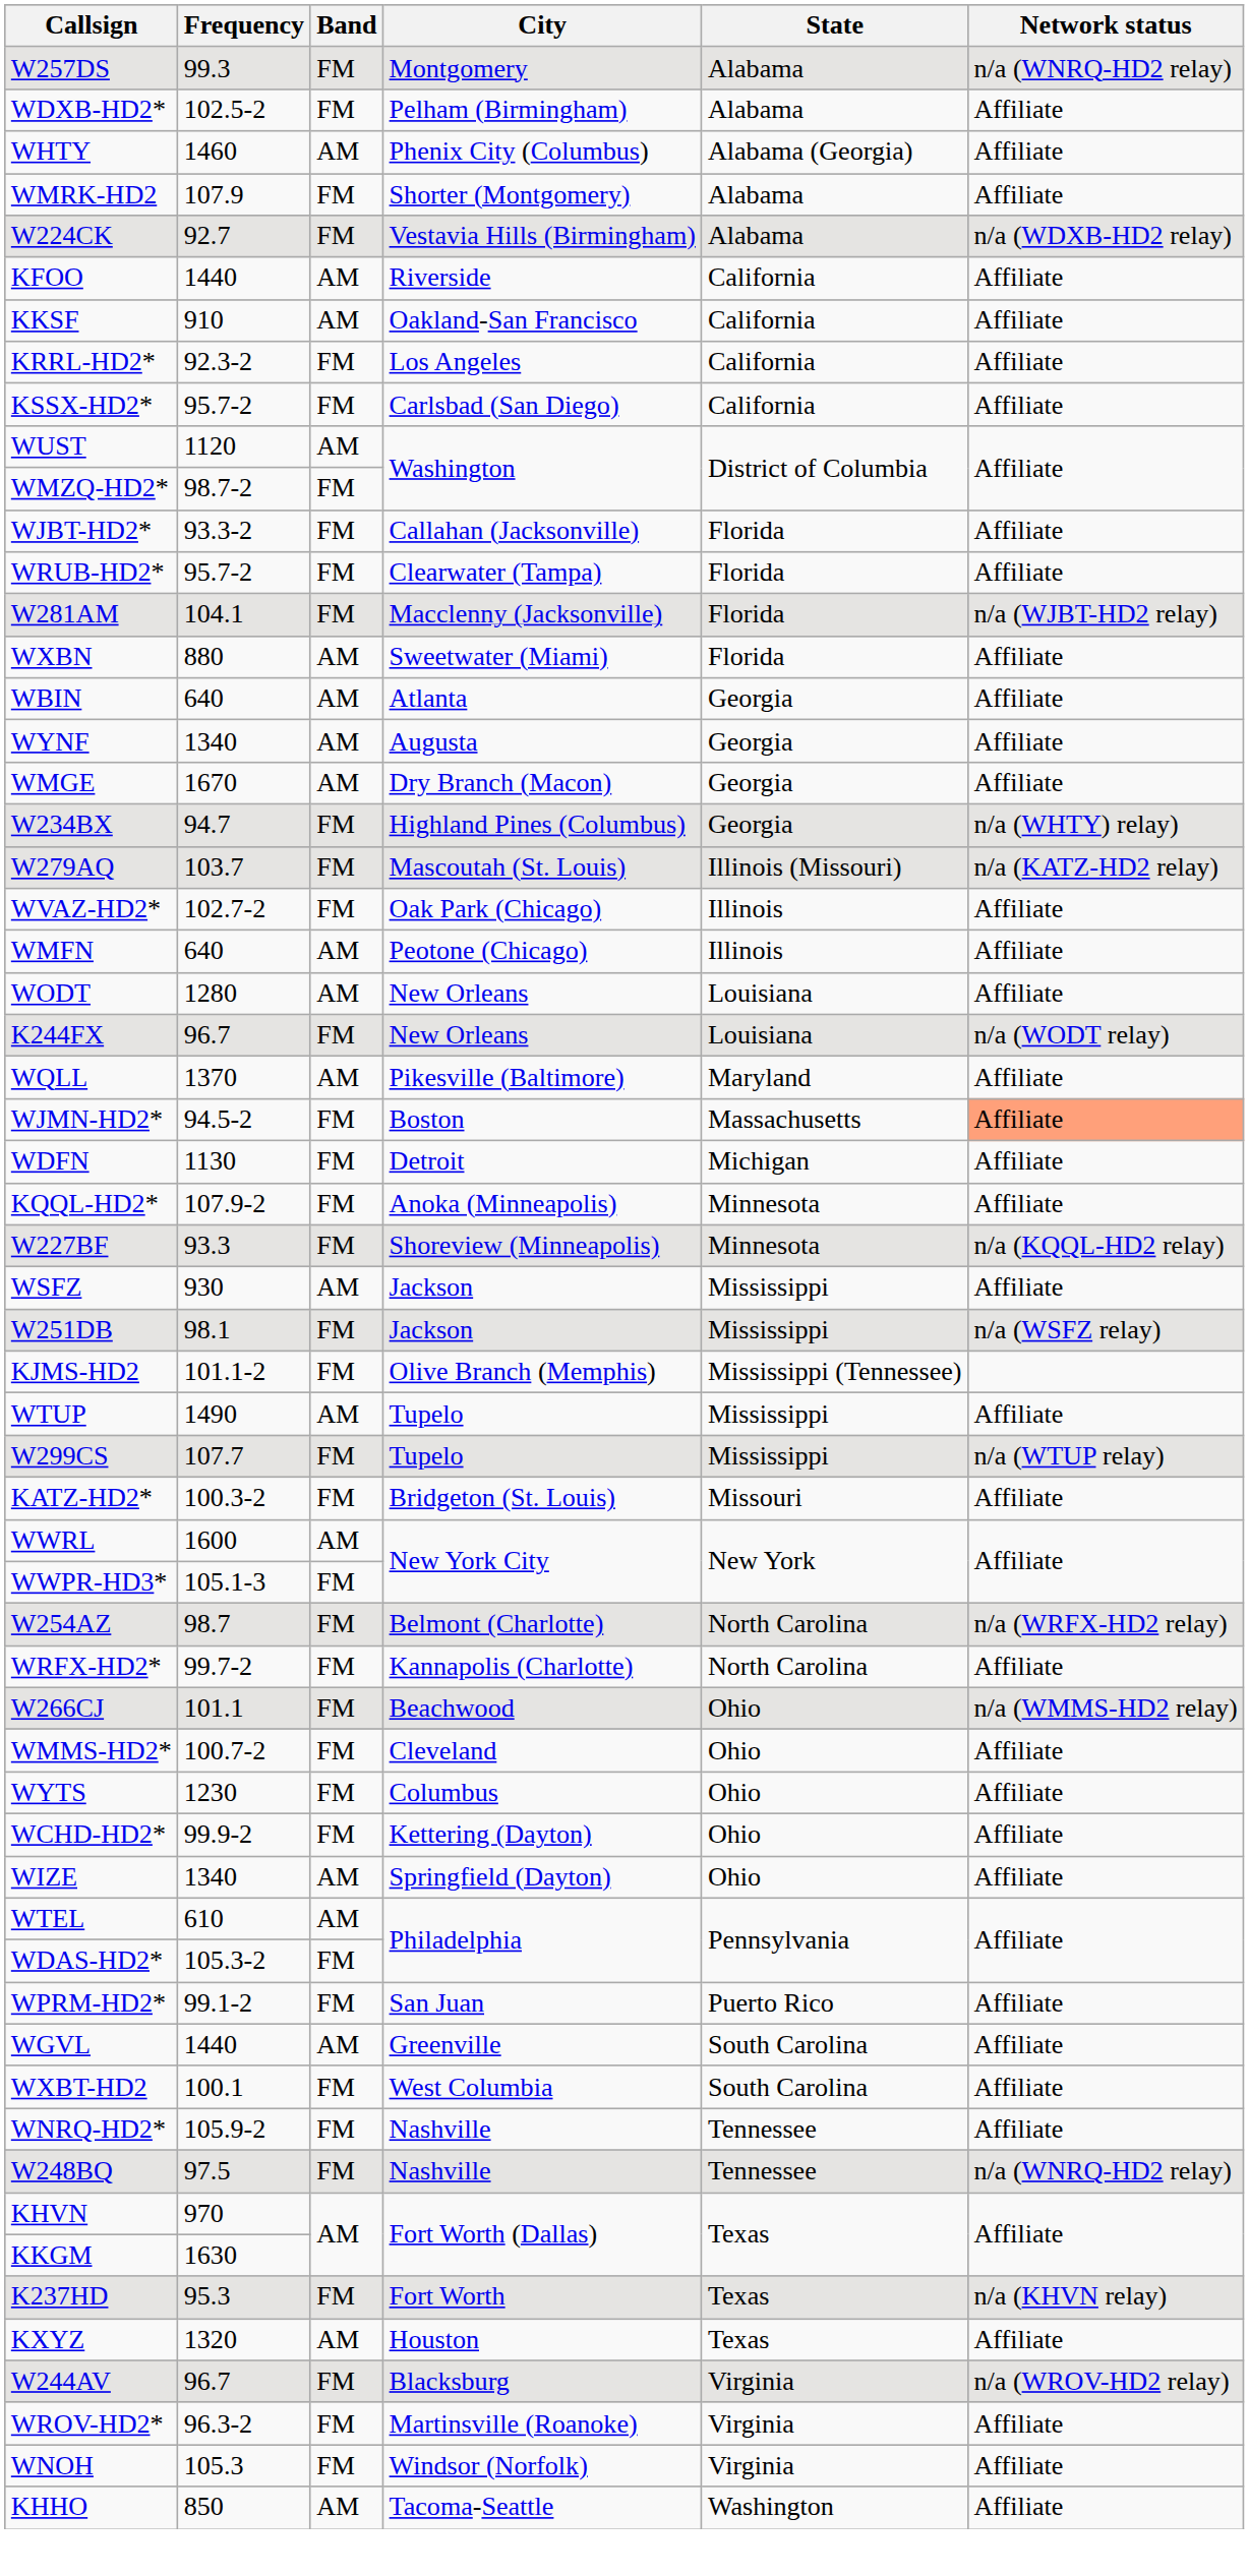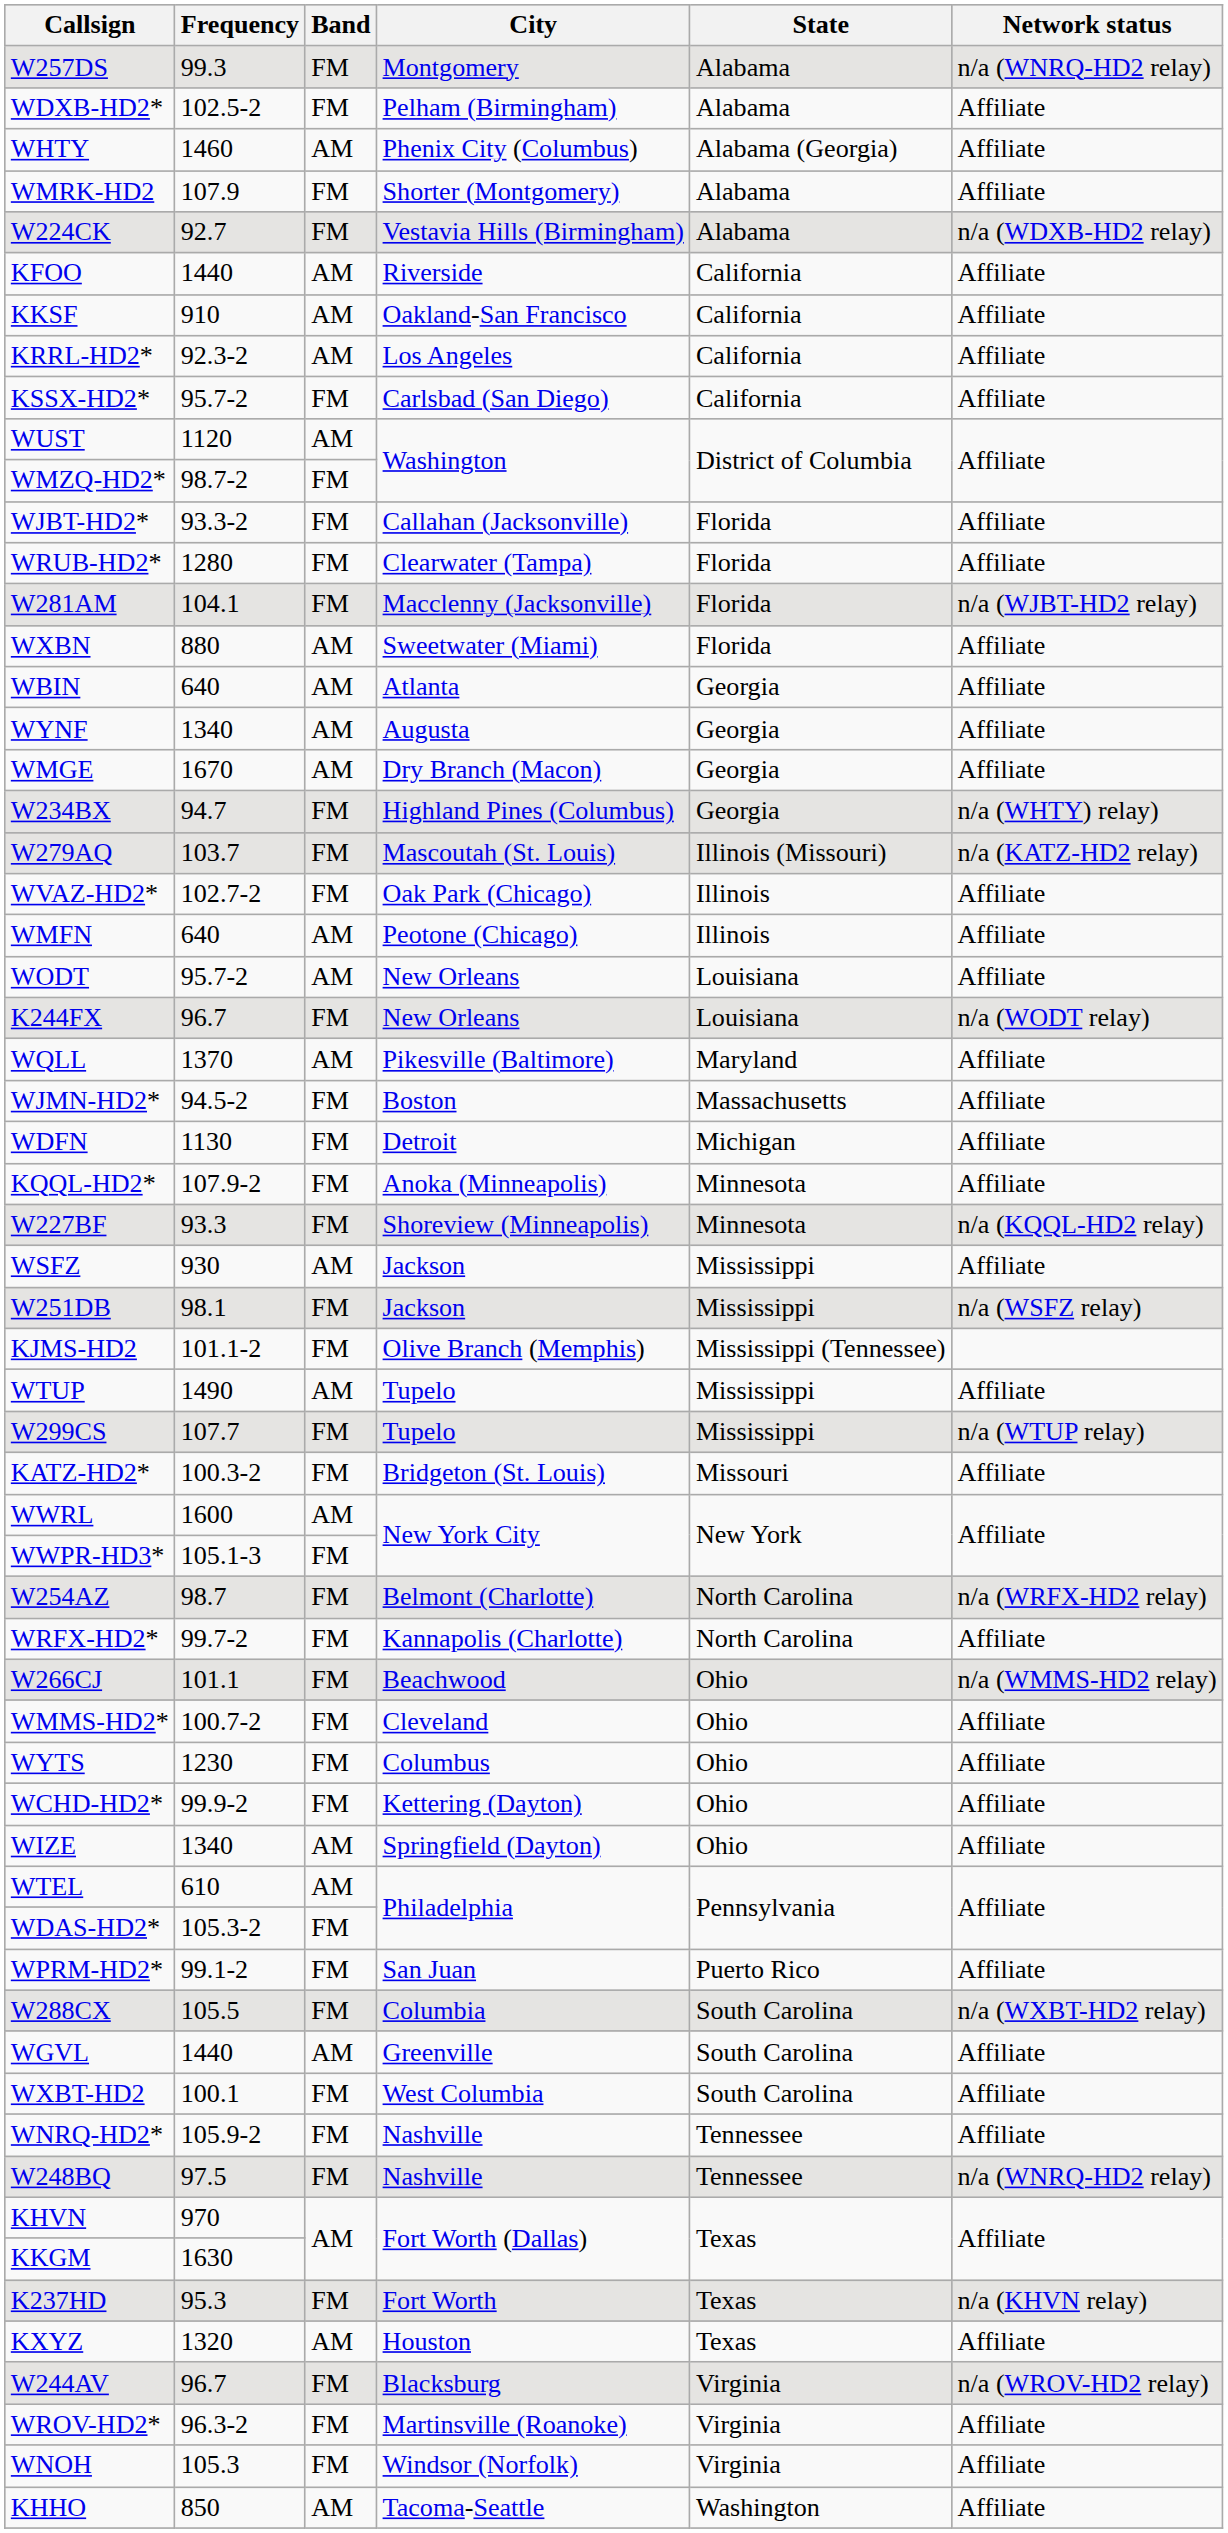 <table class="wikitable sortable">
 <tr>
 <th>Callsign</th>
 <th>Frequency</th>
 <th>Band</th>
 <th>City</th>
 <th>State</th>
 <th>Network status</th>
 </tr>
 <tr style="background:#E5E4E2">
 <td><a href='#'>W257DS</a></td>
 <td>99.3</td>
 <td>FM</td>
 <td><a href='#'>Montgomery</a></td>
 <td>Alabama</td>
 <td>n/a (<a href='#'>WNRQ-HD2</a> relay)</td>
 </tr>
 <tr>
 <td><a href='#'>WDXB-HD2</a>*</td>
 <td>102.5-2</td>
 <td>FM</td>
 <td><a href='#'>Pelham (Birmingham)</a></td>
 <td>Alabama</td>
 <td>Affiliate</td>
 </tr>
 <tr>
 <td><a href='#'>WHTY</a></td>
 <td>1460</td>
 <td>AM</td>
 <td><a href='#'>Phenix City</a> (<a href='#'>Columbus</a>)</td>
 <td>Alabama (Georgia)</td>
 <td>Affiliate</td>
 </tr>
 <tr>
 <td><a href='#'>WMRK-HD2</a></td>
 <td>107.9</td>
 <td>FM</td>
 <td><a href='#'>Shorter (Montgomery)</a></td>
 <td>Alabama</td>
 <td>Affiliate</td>
 </tr>
 <tr style="background:#E5E4E2">
 <td><a href='#'>W224CK</a></td>
 <td>92.7</td>
 <td>FM</td>
 <td><a href='#'>Vestavia Hills (Birmingham)</a></td>
 <td>Alabama</td>
 <td>n/a (<a href='#'>WDXB-HD2</a> relay)</td>
 </tr>
 <tr>
 <td><a href='#'>KFOO</a></td>
 <td>1440</td>
 <td>AM</td>
 <td><a href='#'>Riverside</a></td>
 <td>California</td>
 <td>Affiliate</td>
 </tr>
 <tr>
 <td><a href='#'>KKSF</a></td>
 <td>910</td>
 <td>AM</td>
 <td><a href='#'>Oakland</a>-<a href='#'>San Francisco</a></td>
 <td>California</td>
 <td>Affiliate</td>
 </tr>
 <tr>
 <td><a href='#'>KRRL-HD2</a>*</td>
 <td>92.3-2</td>
-<td>FM</td>
+<td>AM</td>
 <td><a href='#'>Los Angeles</a></td>
 <td>California</td>
 <td>Affiliate</td>
 </tr>
 <tr>
 <td><a href='#'>KSSX-HD2</a>*</td>
 <td>95.7-2</td>
 <td>FM</td>
 <td><a href='#'>Carlsbad (San Diego)</a></td>
 <td>California</td>
 <td>Affiliate</td>
 </tr>
 <tr>
 <td><a href='#'>WUST</a></td>
 <td>1120</td>
 <td>AM</td>
 <td rowspan="2"><a href='#'>Washington</a></td>
 <td rowspan="2">District of Columbia</td>
 <td rowspan="2">Affiliate</td>
 </tr>
 <tr>
 <td><a href='#'>WMZQ-HD2</a>*</td>
 <td>98.7-2</td>
 <td>FM</td>
 </tr>
 <tr>
 <td><a href='#'>WJBT-HD2</a>*</td>
 <td>93.3-2</td>
 <td>FM</td>
 <td><a href='#'>Callahan (Jacksonville)</a></td>
 <td>Florida</td>
 <td>Affiliate</td>
 </tr>
 <tr>
 <td><a href='#'>WRUB-HD2</a>*</td>
-<td>95.7-2</td>
+<td>1280</td>
 <td>FM</td>
 <td><a href='#'>Clearwater (Tampa)</a></td>
 <td>Florida</td>
 <td>Affiliate</td>
 </tr>
 <tr style="background:#E5E4E2">
 <td><a href='#'>W281AM</a></td>
 <td>104.1</td>
 <td>FM</td>
 <td><a href='#'>Macclenny (Jacksonville)</a></td>
 <td>Florida</td>
 <td>n/a (<a href='#'>WJBT-HD2</a> relay)</td>
 </tr>
 <tr>
 <td><a href='#'>WXBN</a></td>
 <td>880</td>
 <td>AM</td>
 <td><a href='#'>Sweetwater (Miami)</a></td>
 <td>Florida</td>
 <td>Affiliate</td>
 </tr>
 <tr>
 <td><a href='#'>WBIN</a></td>
 <td>640</td>
 <td>AM</td>
 <td><a href='#'>Atlanta</a></td>
 <td>Georgia</td>
 <td>Affiliate</td>
 </tr>
 <tr>
 <td><a href='#'>WYNF</a></td>
 <td>1340</td>
 <td>AM</td>
 <td><a href='#'>Augusta</a></td>
 <td>Georgia</td>
 <td>Affiliate</td>
 </tr>
 <tr>
 <td><a href='#'>WMGE</a></td>
 <td>1670</td>
 <td>AM</td>
 <td><a href='#'>Dry Branch (Macon)</a></td>
 <td>Georgia</td>
 <td>Affiliate</td>
 </tr>
 <tr style="background:#E5E4E2">
 <td><a href='#'>W234BX</a></td>
 <td>94.7</td>
 <td>FM</td>
 <td><a href='#'>Highland Pines (Columbus)</a></td>
 <td>Georgia</td>
 <td>n/a (<a href='#'>WHTY</a>) relay)</td>
 </tr>
 <tr style="background:#E5E4E2">
 <td><a href='#'>W279AQ</a></td>
 <td>103.7</td>
 <td>FM</td>
 <td><a href='#'>Mascoutah (St. Louis)</a></td>
 <td>Illinois (Missouri)</td>
 <td>n/a (<a href='#'>KATZ-HD2</a> relay)</td>
 </tr>
 <tr>
 <td><a href='#'>WVAZ-HD2</a>*</td>
 <td>102.7-2</td>
 <td>FM</td>
 <td><a href='#'>Oak Park (Chicago)</a></td>
 <td>Illinois</td>
 <td>Affiliate</td>
 </tr>
 <tr>
 <td><a href='#'>WMFN</a></td>
 <td>640</td>
 <td>AM</td>
 <td><a href='#'>Peotone (Chicago)</a></td>
 <td>Illinois</td>
 <td>Affiliate</td>
 </tr>
 <tr>
 <td><a href='#'>WODT</a></td>
-<td>1280</td>
+<td>95.7-2</td>
 <td>AM</td>
 <td><a href='#'>New Orleans</a></td>
 <td>Louisiana</td>
 <td>Affiliate</td>
 </tr>
 <tr style="background:#E5E4E2">
 <td><a href='#'>K244FX</a></td>
 <td>96.7</td>
 <td>FM</td>
 <td><a href='#'>New Orleans</a></td>
 <td>Louisiana</td>
 <td>n/a (<a href='#'>WODT</a> relay)</td>
 </tr>
 <tr>
 <td><a href='#'>WQLL</a></td>
 <td>1370</td>
 <td>AM</td>
 <td><a href='#'>Pikesville (Baltimore)</a></td>
 <td>Maryland</td>
 <td>Affiliate</td>
 </tr>
 <tr>
 <td><a href='#'>WJMN-HD2</a>*</td>
 <td>94.5-2</td>
 <td>FM</td>
 <td><a href='#'>Boston</a></td>
 <td>Massachusetts</td>
-<td style="background: lightsalmon;">Affiliate</td>
+<td>Affiliate</td>
 </tr>
 <tr>
 <td><a href='#'>WDFN</a></td>
 <td>1130</td>
 <td>FM</td>
 <td><a href='#'>Detroit</a></td>
 <td>Michigan</td>
 <td>Affiliate</td>
 </tr>
 <tr>
 <td><a href='#'>KQQL-HD2</a>*</td>
 <td>107.9-2</td>
 <td>FM</td>
 <td><a href='#'>Anoka (Minneapolis)</a></td>
 <td>Minnesota</td>
 <td>Affiliate</td>
 </tr>
 <tr style="background:#E5E4E2">
 <td><a href='#'>W227BF</a></td>
 <td>93.3</td>
 <td>FM</td>
 <td><a href='#'>Shoreview (Minneapolis)</a></td>
 <td>Minnesota</td>
 <td>n/a (<a href='#'>KQQL-HD2</a> relay)</td>
 </tr>
 <tr>
 <td><a href='#'>WSFZ</a></td>
 <td>930</td>
 <td>AM</td>
 <td><a href='#'>Jackson</a></td>
 <td>Mississippi</td>
 <td>Affiliate</td>
 </tr>
 <tr style="background:#E5E4E2">
 <td><a href='#'>W251DB</a></td>
 <td>98.1</td>
 <td>FM</td>
 <td><a href='#'>Jackson</a></td>
 <td>Mississippi</td>
 <td>n/a (<a href='#'>WSFZ</a> relay)</td>
 </tr>
 <tr>
 <td><a href='#'>KJMS-HD2</a></td>
 <td>101.1-2</td>
 <td>FM</td>
 <td><a href='#'>Olive Branch</a> (<a href='#'>Memphis</a>)</td>
 <td>Mississippi (Tennessee)</td>
 </tr>
 <tr>
 <td><a href='#'>WTUP</a></td>
 <td>1490</td>
 <td>AM</td>
 <td><a href='#'>Tupelo</a></td>
 <td>Mississippi</td>
 <td>Affiliate</td>
 </tr>
 <tr style="background:#E5E4E2">
 <td><a href='#'>W299CS</a></td>
 <td>107.7</td>
 <td>FM</td>
 <td><a href='#'>Tupelo</a></td>
 <td>Mississippi</td>
 <td>n/a (<a href='#'>WTUP</a> relay)</td>
 </tr>
 <tr>
 <td><a href='#'>KATZ-HD2</a>*</td>
 <td>100.3-2</td>
 <td>FM</td>
 <td><a href='#'>Bridgeton (St. Louis)</a></td>
 <td>Missouri</td>
 <td>Affiliate</td>
 </tr>
 <tr>
 <td><a href='#'>WWRL</a></td>
 <td>1600</td>
 <td>AM</td>
 <td rowspan="2"><a href='#'>New York City</a></td>
 <td rowspan="2">New York</td>
 <td rowspan="2">Affiliate</td>
 </tr>
 <tr>
 <td><a href='#'>WWPR-HD3</a>*</td>
 <td>105.1-3</td>
 <td>FM</td>
 </tr>
 <tr style="background:#E5E4E2">
 <td><a href='#'>W254AZ</a></td>
 <td>98.7</td>
 <td>FM</td>
 <td><a href='#'>Belmont (Charlotte)</a></td>
 <td>North Carolina</td>
 <td>n/a (<a href='#'>WRFX-HD2</a> relay)</td>
 </tr>
 <tr>
 <td><a href='#'>WRFX-HD2</a>*</td>
 <td>99.7-2</td>
 <td>FM</td>
 <td><a href='#'>Kannapolis (Charlotte)</a></td>
 <td>North Carolina</td>
 <td>Affiliate</td>
 </tr>
 <tr style="background:#E5E4E2">
 <td><a href='#'>W266CJ</a></td>
 <td>101.1</td>
 <td>FM</td>
 <td><a href='#'>Beachwood</a></td>
 <td>Ohio</td>
 <td>n/a (<a href='#'>WMMS-HD2</a> relay)</td>
 </tr>
 <tr>
 <td><a href='#'>WMMS-HD2</a>*</td>
 <td>100.7-2</td>
 <td>FM</td>
 <td><a href='#'>Cleveland</a></td>
 <td>Ohio</td>
 <td>Affiliate</td>
 </tr>
 <tr>
 <td><a href='#'>WYTS</a></td>
 <td>1230</td>
 <td>FM</td>
 <td><a href='#'>Columbus</a></td>
 <td>Ohio</td>
 <td>Affiliate</td>
 </tr>
 <tr>
 <td><a href='#'>WCHD-HD2</a>*</td>
 <td>99.9-2</td>
 <td>FM</td>
 <td><a href='#'>Kettering (Dayton)</a></td>
 <td>Ohio</td>
 <td>Affiliate</td>
 </tr>
 <tr>
 <td><a href='#'>WIZE</a></td>
 <td>1340</td>
 <td>AM</td>
 <td><a href='#'>Springfield (Dayton)</a></td>
 <td>Ohio</td>
 <td>Affiliate</td>
 </tr>
 <tr>
 <td><a href='#'>WTEL</a></td>
 <td>610</td>
 <td>AM</td>
 <td rowspan="2"><a href='#'>Philadelphia</a></td>
 <td rowspan="2">Pennsylvania</td>
 <td rowspan="2">Affiliate</td>
 </tr>
 <tr>
 <td><a href='#'>WDAS-HD2</a>*</td>
 <td>105.3-2</td>
 <td>FM</td>
 </tr>
 <tr>
 <td><a href='#'>WPRM-HD2</a>*</td>
 <td>99.1-2</td>
 <td>FM</td>
 <td><a href='#'>San Juan</a></td>
 <td>Puerto Rico</td>
 <td>Affiliate</td>
 </tr>
+<tr style="background:#E5E4E2">
+<td><a href='#'>W288CX</a></td>
+<td>105.5</td>
+<td>FM</td>
+<td><a href='#'>Columbia</a></td>
+<td>South Carolina</td>
+<td>n/a (<a href='#'>WXBT-HD2</a> relay)</td>
+</tr>
 <tr>
 <td><a href='#'>WGVL</a></td>
 <td>1440</td>
 <td>AM</td>
 <td><a href='#'>Greenville</a></td>
 <td>South Carolina</td>
 <td>Affiliate</td>
 </tr>
 <tr>
 <td><a href='#'>WXBT-HD2</a></td>
 <td>100.1</td>
 <td>FM</td>
 <td><a href='#'>West Columbia</a></td>
 <td>South Carolina</td>
 <td>Affiliate</td>
 </tr>
 <tr>
 <td><a href='#'>WNRQ-HD2</a>*</td>
 <td>105.9-2</td>
 <td>FM</td>
 <td><a href='#'>Nashville</a></td>
 <td>Tennessee</td>
 <td>Affiliate</td>
 </tr>
 <tr style="background:#E5E4E2">
 <td><a href='#'>W248BQ</a></td>
 <td>97.5</td>
 <td>FM</td>
 <td><a href='#'>Nashville</a></td>
 <td>Tennessee</td>
 <td>n/a (<a href='#'>WNRQ-HD2</a> relay)</td>
 </tr>
 <tr>
 <td><a href='#'>KHVN</a></td>
 <td>970</td>
 <td rowspan="2">AM</td>
 <td rowspan="2"><a href='#'>Fort Worth</a> (<a href='#'>Dallas</a>)</td>
 <td rowspan="2">Texas</td>
 <td rowspan="2">Affiliate</td>
 </tr>
 <tr>
 <td><a href='#'>KKGM</a></td>
 <td>1630</td>
 </tr>
 <tr style="background:#E5E4E2">
 <td><a href='#'>K237HD</a></td>
 <td>95.3</td>
 <td>FM</td>
 <td><a href='#'>Fort Worth</a></td>
 <td>Texas</td>
 <td>n/a (<a href='#'>KHVN</a> relay)</td>
 </tr>
 <tr>
 <td><a href='#'>KXYZ</a></td>
 <td>1320</td>
 <td>AM</td>
 <td><a href='#'>Houston</a></td>
 <td>Texas</td>
 <td>Affiliate</td>
 </tr>
 <tr style="background:#E5E4E2">
 <td><a href='#'>W244AV</a></td>
 <td>96.7</td>
 <td>FM</td>
 <td><a href='#'>Blacksburg</a></td>
 <td>Virginia</td>
 <td>n/a (<a href='#'>WROV-HD2</a> relay)</td>
 </tr>
 <tr>
 <td><a href='#'>WROV-HD2</a>*</td>
 <td>96.3-2</td>
 <td>FM</td>
 <td><a href='#'>Martinsville (Roanoke)</a></td>
 <td>Virginia</td>
 <td>Affiliate</td>
 </tr>
 <tr>
 <td><a href='#'>WNOH</a></td>
 <td>105.3</td>
 <td>FM</td>
 <td><a href='#'>Windsor (Norfolk)</a></td>
 <td>Virginia</td>
 <td>Affiliate</td>
 </tr>
 <tr>
 <td><a href='#'>KHHO</a></td>
 <td>850</td>
 <td>AM</td>
 <td><a href='#'>Tacoma</a>-<a href='#'>Seattle</a></td>
 <td>Washington</td>
 <td>Affiliate</td>
 </tr>
 </table>
